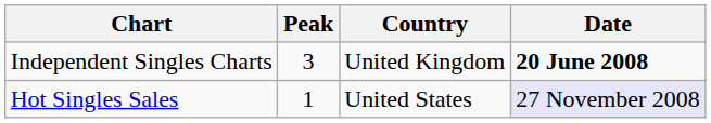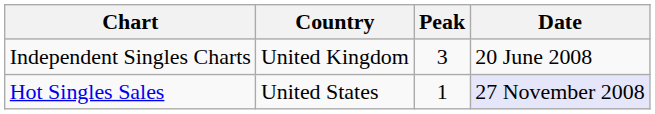 <table class="wikitable">
 <tr>
 <th>Chart</th>
+<th>Country</th>
 <th>Peak</th>
-<th>Country</th>
 <th>Date</th>
 </tr>
 <tr>
 <td>Independent Singles Charts</td>
+<td>United Kingdom</td>
 <td align="center">3</td>
-<td>United Kingdom</td>
-<td><strong>20 June 2008</strong></td>
+<td>20 June 2008</td>
 </tr>
 <tr>
 <td><a href='#'>Hot Singles Sales</a></td>
+<td>United States</td>
 <td align="center">1</td>
-<td>United States</td>
 <td style="background: lavender;">27 November 2008</td>
 </tr>
 </table>
